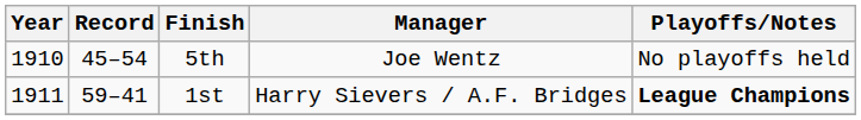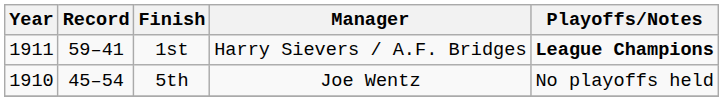 <table class="wikitable" style="text-align:center">
 <tr>
 <th>Year</th>
 <th>Record</th>
 <th>Finish</th>
 <th>Manager</th>
 <th>Playoffs/Notes</th>
 </tr>
 <tr>
+<td>1911</td>
+<td>59–41</td>
+<td>1st</td>
+<td>Harry Sievers / A.F. Bridges</td>
+<td><strong>League Champions</strong></td>
+</tr>
+<tr>
 <td>1910</td>
 <td>45–54</td>
 <td>5th</td>
 <td>Joe Wentz</td>
 <td>No playoffs held</td>
 </tr>
 <tr>
-<td>1911</td>
-<td>59–41</td>
-<td>1st</td>
-<td>Harry Sievers / A.F. Bridges</td>
-<td><strong>League Champions</strong></td>
-</tr>
-<tr>
 </tr>
 </table>
